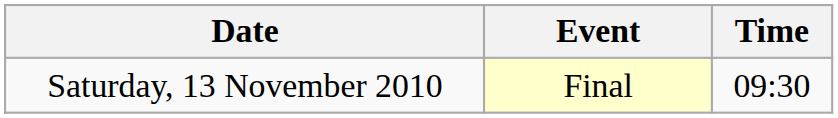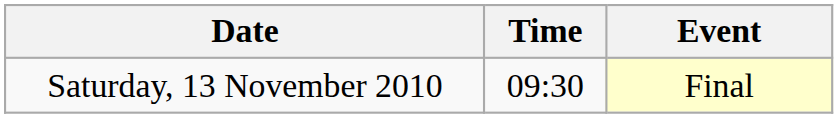 <table class = "wikitable" style="text-align:center;">
 <tr>
 <th width=220>Date</th>
+<th width=50>Time</th>
 <th width=100>Event</th>
-<th width=50>Time</th>
 </tr>
 <tr>
 <td>Saturday, 13 November 2010</td>
+<td>09:30</td>
 <td bgcolor=ffffcc>Final</td>
-<td>09:30</td>
 </tr>
 </table>
